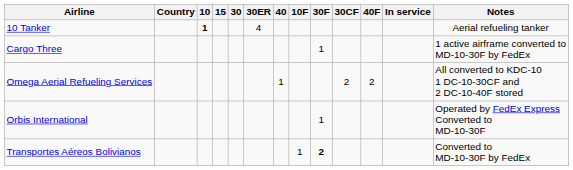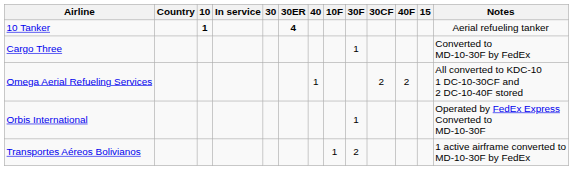 <table class="wikitable sortable sticky-header" style=text-align:center;>
 <tr>
 <th>Airline</th>
 <th>Country</th>
 <th>10</th>
-<th>15</th>
+<th>In service</th>
 <th>30</th>
 <th>30ER</th>
 <th>40</th>
 <th>10F</th>
 <th>30F</th>
 <th>30CF</th>
 <th>40F</th>
-<th>In service</th>
+<th>15</th>
 <th>Notes</th>
 </tr>
 <tr>
 <td align=left><a href='#'>10 Tanker</a></td>
 <td></td>
 <td><strong>1</strong></td>
 <td></td>
 <td></td>
-<td>4</td>
+<td><strong>4</strong></td>
 <td></td>
 <td></td>
 <td></td>
 <td></td>
 <td></td>
 <td></td>
 <td>Aerial refueling tanker</td>
 </tr>
 <tr>
 <td align=left><a href='#'>Cargo Three</a></td>
 <td></td>
 <td></td>
 <td></td>
 <td></td>
 <td></td>
 <td></td>
 <td></td>
 <td>1</td>
 <td></td>
 <td></td>
 <td></td>
-<td align=left>1 active airframe converted to <br>MD-10-30F by FedEx</td>
+<td align=left>Converted to <br>MD-10-30F by FedEx</td>
 </tr>
 <tr>
 <td align=left><a href='#'>Omega Aerial Refueling Services</a></td>
 <td></td>
 <td></td>
 <td></td>
 <td></td>
 <td></td>
 <td>1</td>
 <td></td>
 <td></td>
 <td>2</td>
 <td>2</td>
 <td></td>
 <td align=left>All converted to KDC-10<br>1 DC-10-30CF and<br> 2 DC-10-40F stored</td>
 </tr>
 <tr>
 <td align=left><a href='#'>Orbis International</a></td>
 <td></td>
 <td></td>
 <td></td>
 <td></td>
 <td></td>
 <td></td>
 <td></td>
 <td>1</td>
 <td></td>
 <td></td>
 <td></td>
 <td align=left>Operated by <a href='#'>FedEx Express</a><br>Converted to <br>MD-10-30F</td>
 </tr>
 <tr>
 <td align=left><a href='#'>Transportes Aéreos Bolivianos</a></td>
 <td></td>
 <td></td>
 <td></td>
 <td></td>
 <td></td>
 <td></td>
 <td>1</td>
-<td><strong>2</strong></td>
+<td>2</td>
 <td></td>
 <td></td>
 <td></td>
-<td align=left>Converted to <br>MD-10-30F by FedEx</td>
+<td align=left>1 active airframe converted to <br>MD-10-30F by FedEx</td>
 </tr>
 </table>
